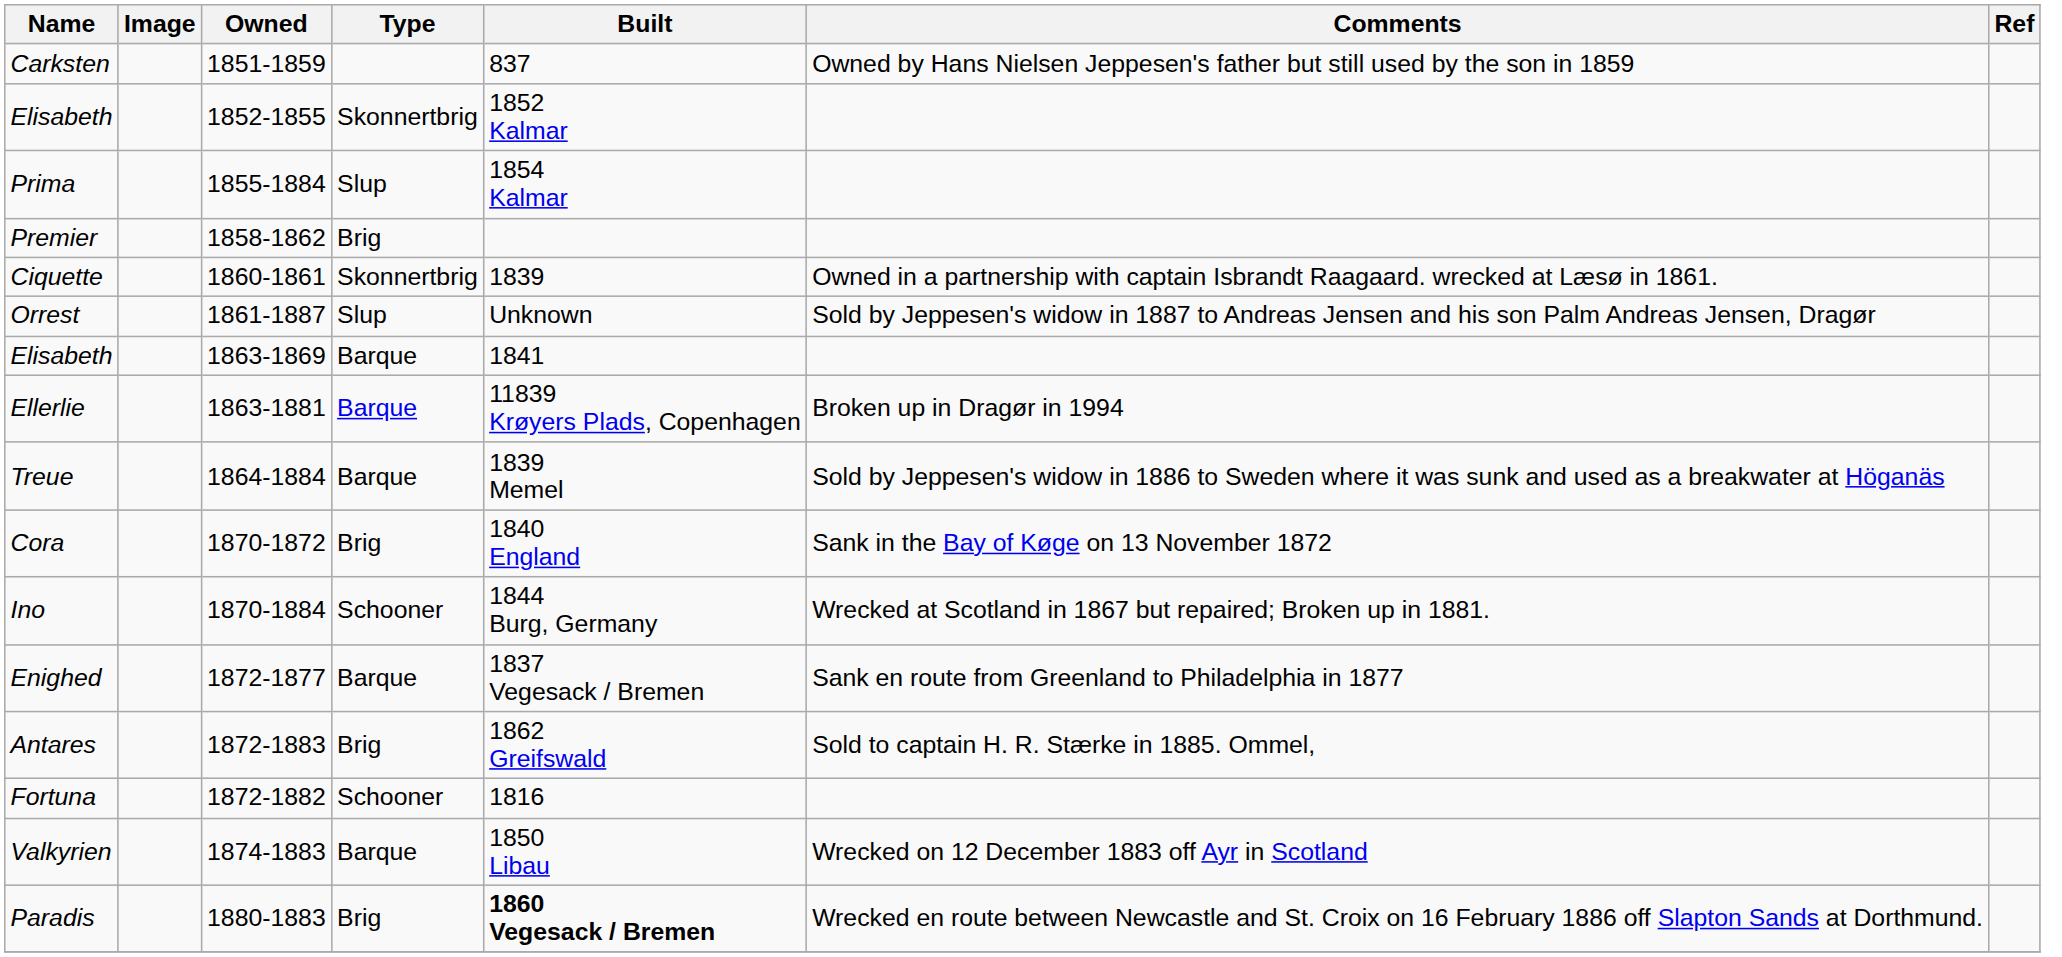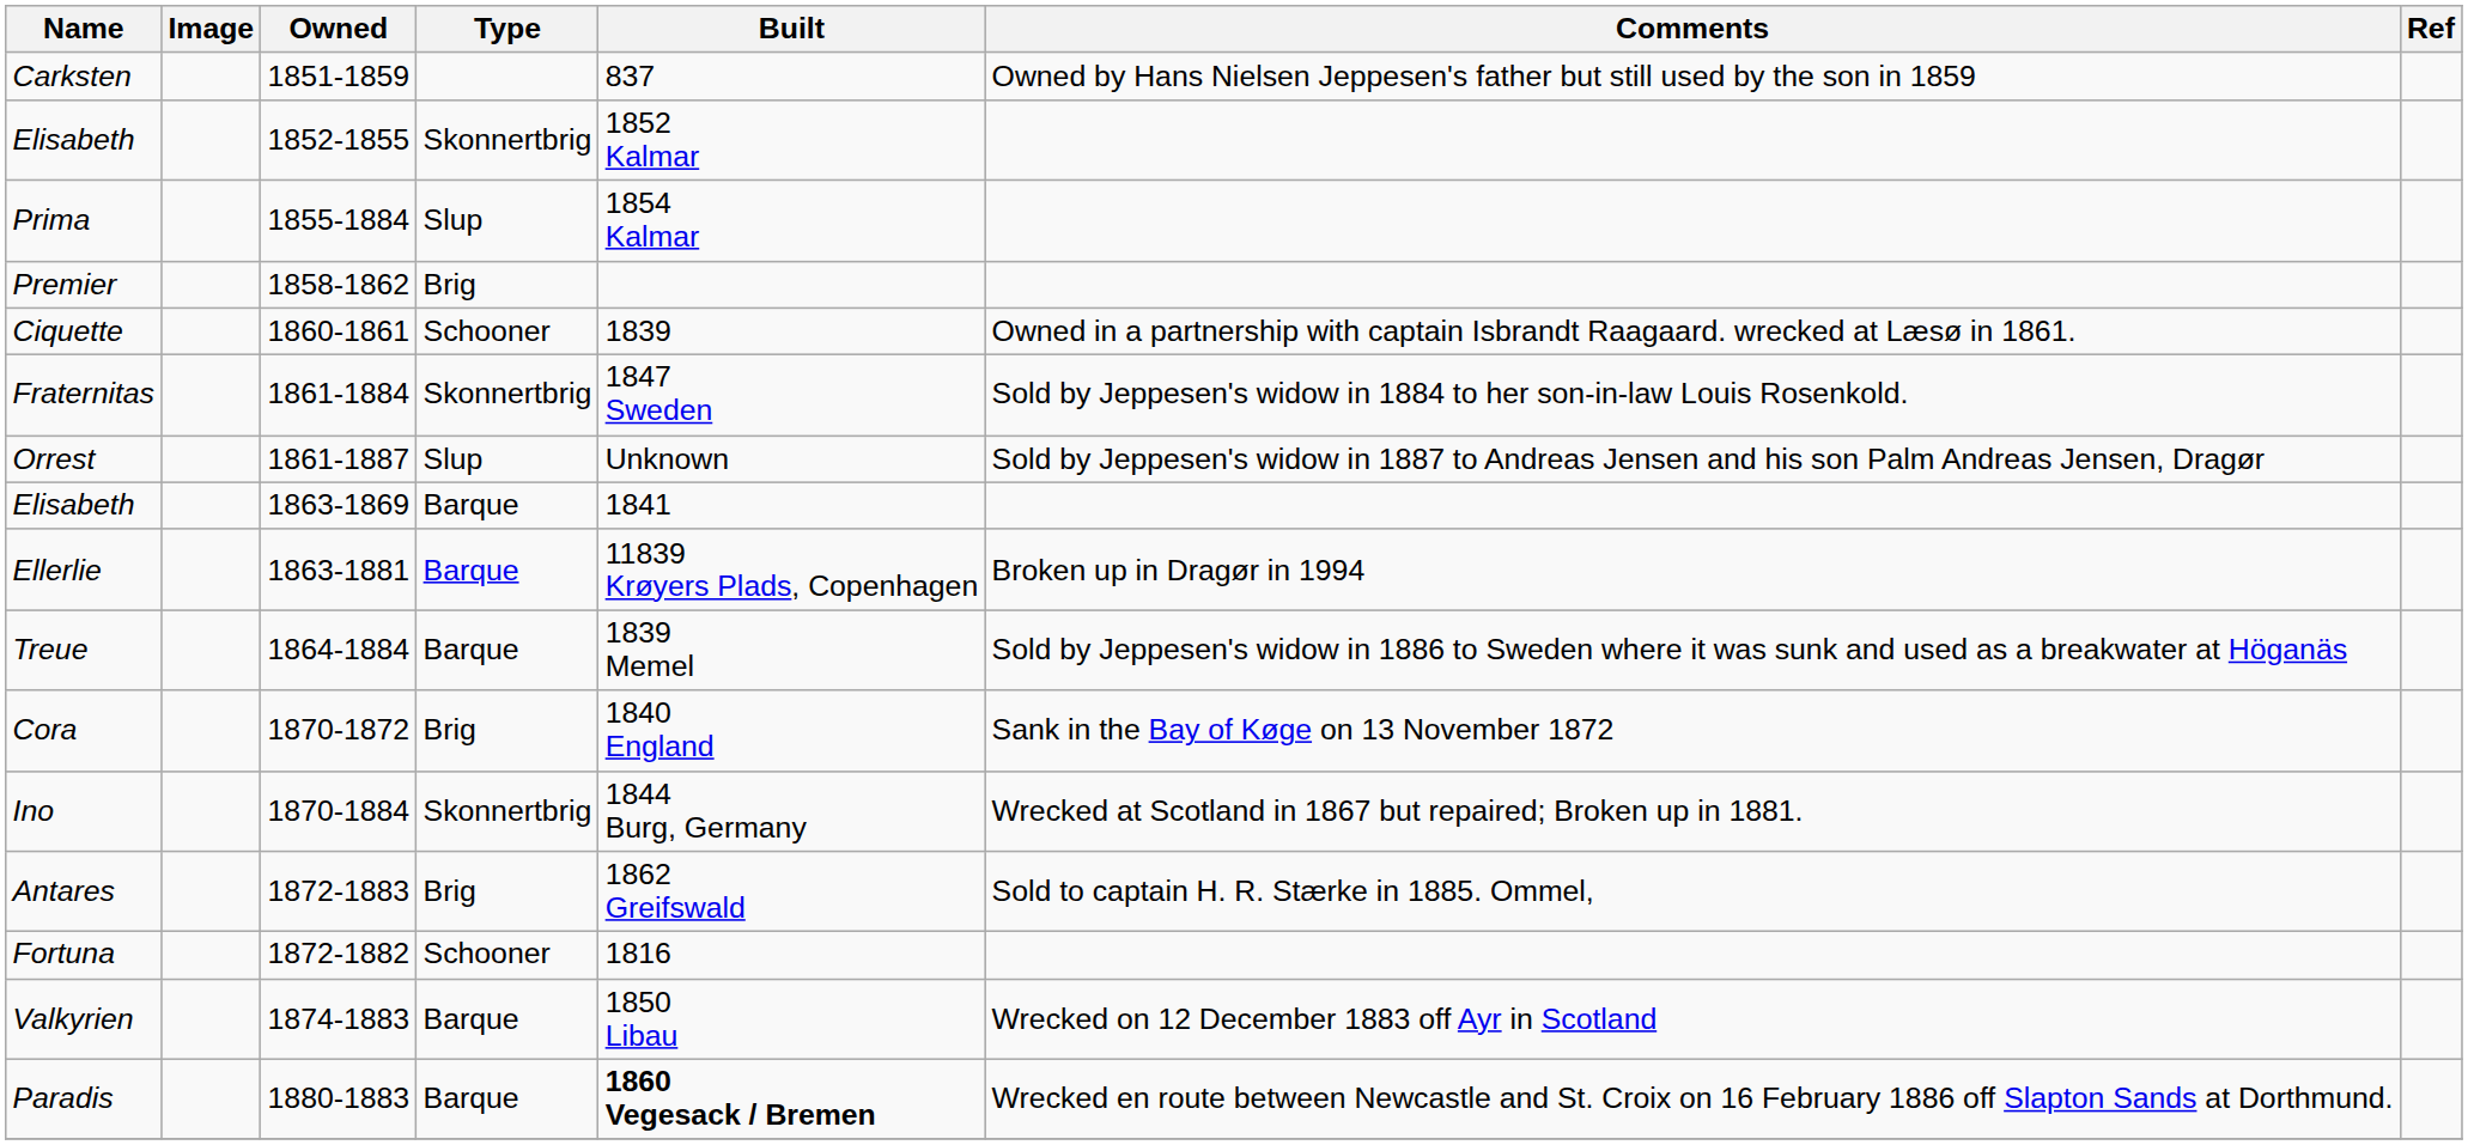 <table class="wikitable sortable">
 <tr>
 <th>Name</th>
 <th>Image</th>
 <th>Owned</th>
 <th>Type</th>
 <th>Built</th>
 <th>Comments</th>
 <th>Ref</th>
 </tr>
 <tr>
 <td><em>Carksten</em></td>
 <td></td>
 <td>1851-1859</td>
 <td></td>
 <td>837</td>
 <td>Owned by Hans Nielsen Jeppesen's father but still used by the son in 1859</td>
 <td></td>
 </tr>
 <tr>
 <td><em>Elisabeth</em></td>
 <td></td>
 <td>1852-1855</td>
 <td>Skonnertbrig</td>
 <td>1852 <br> <a href='#'>Kalmar</a></td>
 <td></td>
 <td></td>
 </tr>
 <tr>
 <td><em>Prima</em></td>
 <td></td>
 <td>1855-1884</td>
 <td>Slup</td>
 <td>1854 <br> <a href='#'>Kalmar</a></td>
 <td></td>
 <td></td>
 </tr>
 <tr>
 <td><em>Premier</em></td>
 <td></td>
 <td>1858-1862</td>
 <td>Brig</td>
 <td></td>
 <td></td>
 <td></td>
 </tr>
 <tr>
 <td><em>Ciquette</em></td>
 <td></td>
 <td>1860-1861</td>
-<td>Skonnertbrig</td>
+<td>Schooner</td>
 <td>1839</td>
 <td>Owned in a partnership with captain Isbrandt Raagaard. wrecked at Læsø in 1861.</td>
+<td></td>
+</tr>
+<tr>
+<td><em>Fraternitas</em></td>
+<td></td>
+<td>1861-1884</td>
+<td>Skonnertbrig</td>
+<td>1847 <br> <a href='#'>Sweden</a></td>
+<td>Sold by Jeppesen's widow in 1884 to her son-in-law Louis Rosenkold.</td>
 <td></td>
 </tr>
 <tr>
 <td><em>Orrest</em></td>
 <td></td>
 <td>1861-1887</td>
 <td>Slup</td>
 <td>Unknown</td>
 <td>Sold by Jeppesen's widow in 1887 to Andreas Jensen  and his son Palm Andreas Jensen, Dragør</td>
 <td></td>
 </tr>
 <tr>
 <td><em>Elisabeth</em></td>
 <td></td>
 <td>1863-1869</td>
 <td>Barque</td>
 <td>1841</td>
 <td></td>
 <td></td>
 </tr>
 <tr>
 <td><em>Ellerlie</em></td>
 <td></td>
 <td>1863-1881</td>
 <td><a href='#'>Barque</a></td>
 <td>11839 <br> <a href='#'>Krøyers Plads</a>, Copenhagen</td>
 <td>Broken up in Dragør in 1994</td>
 <td></td>
 </tr>
 <tr>
 <td><em>Treue</em></td>
 <td></td>
 <td>1864-1884</td>
 <td>Barque</td>
 <td>1839 <br> Memel</td>
 <td>Sold by Jeppesen's widow in 1886 to Sweden where it was sunk and used as a breakwater at <a href='#'>Höganäs</a></td>
 <td></td>
 </tr>
 <tr>
 <td><em>Cora</em></td>
 <td></td>
 <td>1870-1872</td>
 <td>Brig</td>
 <td>1840 <br> <a href='#'>England</a></td>
 <td>Sank in the <a href='#'>Bay of Køge</a> on 13 November 1872</td>
 <td></td>
 </tr>
 <tr>
 <td><em>Ino</em></td>
 <td></td>
 <td>1870-1884</td>
-<td>Schooner</td>
+<td>Skonnertbrig</td>
 <td>1844 <br> Burg, Germany</td>
 <td>Wrecked at Scotland in 1867 but repaired; Broken up in 1881.</td>
-<td></td>
-</tr>
-<tr>
-<td><em>Enighed</em></td>
-<td></td>
-<td>1872-1877</td>
-<td>Barque</td>
-<td>1837 <br> Vegesack / Bremen</td>
-<td>Sank en route from Greenland to Philadelphia in 1877</td>
 <td></td>
 </tr>
 <tr>
 <td><em>Antares</em></td>
 <td></td>
 <td>1872-1883</td>
 <td>Brig</td>
 <td>1862 <br> <a href='#'>Greifswald</a></td>
 <td>Sold to captain H. R. Stærke in 1885. Ommel,</td>
 <td></td>
 </tr>
 <tr>
 <td><em>Fortuna</em></td>
 <td></td>
 <td>1872-1882</td>
 <td>Schooner</td>
 <td>1816</td>
 <td></td>
 <td></td>
 </tr>
 <tr>
 <td><em>Valkyrien</em></td>
 <td></td>
 <td>1874-1883</td>
 <td>Barque</td>
 <td>1850 <br> <a href='#'>Libau</a></td>
 <td>Wrecked on 12 December 1883 off <a href='#'>Ayr</a> in <a href='#'>Scotland</a></td>
 <td></td>
 </tr>
 <tr>
 <td><em>Paradis</em></td>
 <td></td>
 <td>1880-1883</td>
-<td>Brig</td>
+<td>Barque</td>
 <td><strong>1860 <br> Vegesack / Bremen</strong></td>
 <td>Wrecked en route between Newcastle and St. Croix on  16 February 1886  off <a href='#'>Slapton Sands</a> at Dorthmund.</td>
 <td></td>
 </tr>
 <tr>
 </tr>
 </table>
